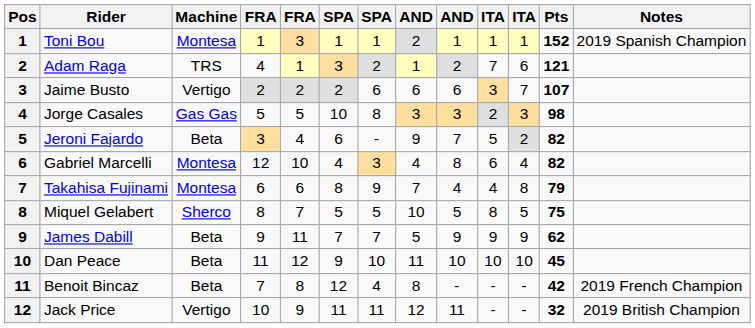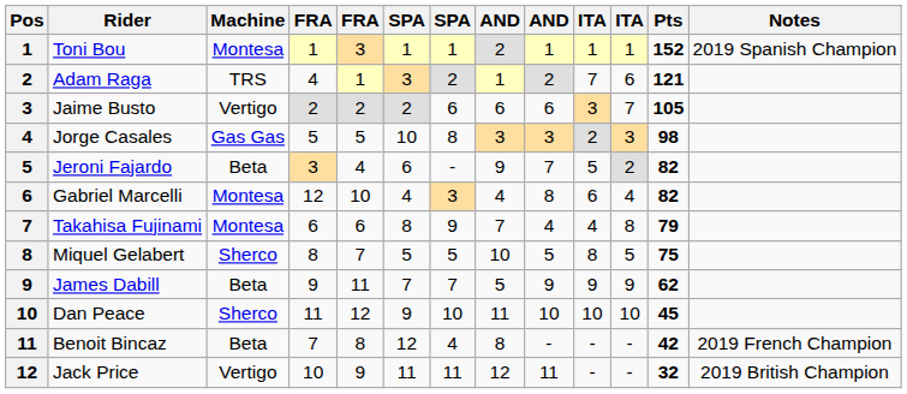 <table class="wikitable" style="font-size: 85%; text-align:center">
 <tr valign="top">
 <th valign="middle">Pos</th>
 <th valign="middle">Rider</th>
 <th valign="middle">Machine</th>
 <th>FRA<br></th>
 <th>FRA<br></th>
 <th>SPA<br></th>
 <th>SPA<br></th>
 <th>AND<br></th>
 <th>AND<br></th>
 <th>ITA<br></th>
 <th>ITA<br></th>
 <th valign="middle">Pts</th>
 <th>Notes</th>
 </tr>
 <tr>
 <th>1</th>
 <td align="left"> <a href='#'>Toni Bou</a></td>
 <td><a href='#'>Montesa</a></td>
 <td style="background:#ffffbf;">1</td>
 <td style="background:#ffdf9f;">3</td>
 <td style="background:#ffffbf;">1</td>
 <td style="background:#ffffbf;">1</td>
 <td style="background:#dfdfdf;">2</td>
 <td style="background:#ffffbf;">1</td>
 <td style="background:#ffffbf;">1</td>
 <td style="background:#ffffbf;">1</td>
 <td><strong>152</strong></td>
 <td>2019 Spanish Champion</td>
 </tr>
 <tr>
 <th>2</th>
 <td align="left"> <a href='#'>Adam Raga</a></td>
 <td>TRS</td>
 <td>4</td>
 <td style="background:#ffffbf;">1</td>
 <td style="background:#ffdf9f;">3</td>
 <td style="background:#dfdfdf;">2</td>
 <td style="background:#ffffbf;">1</td>
 <td style="background:#dfdfdf;">2</td>
 <td>7</td>
 <td>6</td>
 <td><strong>121</strong></td>
 <td></td>
 </tr>
 <tr>
 <th>3</th>
 <td align="left"> Jaime Busto</td>
 <td>Vertigo</td>
 <td style="background:#dfdfdf;">2</td>
 <td style="background:#dfdfdf;">2</td>
 <td style="background:#dfdfdf;">2</td>
 <td>6</td>
 <td>6</td>
 <td>6</td>
 <td style="background:#ffdf9f;">3</td>
 <td>7</td>
-<td><strong>107</strong></td>
+<td><strong>105</strong></td>
 <td></td>
 </tr>
 <tr>
 <th>4</th>
 <td align="left"> Jorge Casales</td>
 <td><a href='#'>Gas Gas</a></td>
 <td>5</td>
 <td>5</td>
 <td>10</td>
 <td>8</td>
 <td style="background:#ffdf9f;">3</td>
 <td style="background:#ffdf9f;">3</td>
 <td style="background:#dfdfdf;">2</td>
 <td style="background:#ffdf9f;">3</td>
 <td><strong>98</strong></td>
 <td></td>
 </tr>
 <tr>
 <th>5</th>
 <td align="left"> <a href='#'>Jeroni Fajardo</a></td>
 <td>Beta</td>
 <td style="background:#ffdf9f;">3</td>
 <td>4</td>
 <td>6</td>
 <td>-</td>
 <td>9</td>
 <td>7</td>
 <td>5</td>
 <td style="background:#dfdfdf;">2</td>
 <td><strong>82</strong></td>
 <td></td>
 </tr>
 <tr>
 <th>6</th>
 <td align="left"> Gabriel Marcelli</td>
 <td><a href='#'>Montesa</a></td>
 <td>12</td>
 <td>10</td>
 <td>4</td>
 <td style="background:#ffdf9f;">3</td>
 <td>4</td>
 <td>8</td>
 <td>6</td>
 <td>4</td>
 <td><strong>82</strong></td>
 <td></td>
 </tr>
 <tr>
 <th>7</th>
 <td align="left"> <a href='#'>Takahisa Fujinami</a></td>
 <td><a href='#'>Montesa</a></td>
 <td>6</td>
 <td>6</td>
 <td>8</td>
 <td>9</td>
 <td>7</td>
 <td>4</td>
 <td>4</td>
 <td>8</td>
 <td><strong>79</strong></td>
 <td></td>
 </tr>
 <tr>
 <th>8</th>
 <td align="left"> Miquel Gelabert</td>
 <td><a href='#'>Sherco</a></td>
 <td>8</td>
 <td>7</td>
 <td>5</td>
 <td>5</td>
 <td>10</td>
 <td>5</td>
 <td>8</td>
 <td>5</td>
 <td><strong>75</strong></td>
 <td></td>
 </tr>
 <tr>
 <th>9</th>
 <td align="left"> <a href='#'>James Dabill</a></td>
 <td>Beta</td>
 <td>9</td>
 <td>11</td>
 <td>7</td>
 <td>7</td>
 <td>5</td>
 <td>9</td>
 <td>9</td>
 <td>9</td>
 <td><strong>62</strong></td>
 <td></td>
 </tr>
 <tr>
 <th>10</th>
 <td align="left"> Dan Peace</td>
-<td>Beta</td>
+<td><a href='#'>Sherco</a></td>
 <td>11</td>
 <td>12</td>
 <td>9</td>
 <td>10</td>
 <td>11</td>
 <td>10</td>
 <td>10</td>
 <td>10</td>
 <td><strong>45</strong></td>
 <td></td>
 </tr>
 <tr>
 <th>11</th>
 <td align="left"> Benoit Bincaz</td>
 <td>Beta</td>
 <td>7</td>
 <td>8</td>
 <td>12</td>
 <td>4</td>
 <td>8</td>
 <td>-</td>
 <td>-</td>
 <td>-</td>
 <td><strong>42</strong></td>
 <td>2019 French Champion</td>
 </tr>
 <tr>
 <th>12</th>
 <td align="left"> Jack Price</td>
 <td>Vertigo</td>
 <td>10</td>
 <td>9</td>
 <td>11</td>
 <td>11</td>
 <td>12</td>
 <td>11</td>
 <td>-</td>
 <td>-</td>
 <td><strong>32</strong></td>
 <td>2019 British Champion</td>
 </tr>
 </table>
